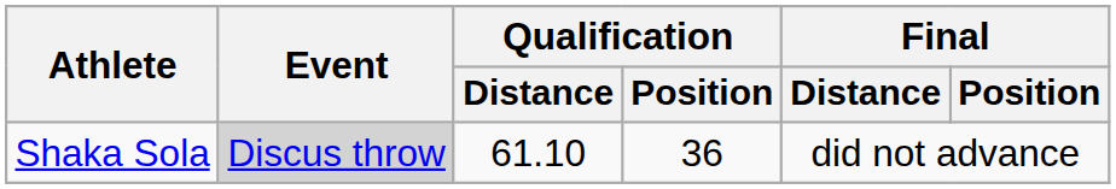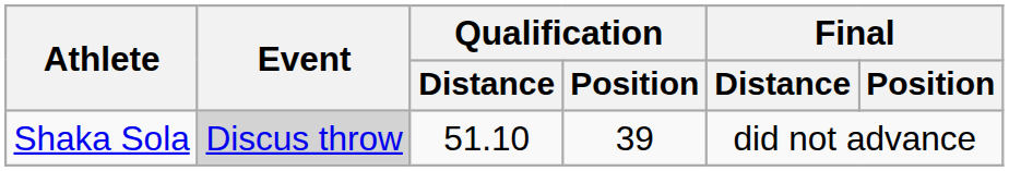 <table class=wikitable style="font-size:90%">
 <tr>
 <th rowspan="2">Athlete</th>
 <th rowspan="2">Event</th>
 <th colspan="2">Qualification</th>
 <th colspan="2">Final</th>
 </tr>
 <tr style="font-size:95%">
 <th>Distance</th>
 <th>Position</th>
 <th>Distance</th>
 <th>Position</th>
 </tr>
 <tr align=center>
 <td align=left><a href='#'>Shaka Sola</a></td>
 <td align=left style="background: lightgrey;"><a href='#'>Discus throw</a></td>
-<td>61.10</td>
-<td>36</td>
+<td>51.10</td>
+<td>39</td>
 <td colspan=2>did not advance</td>
 </tr>
 </table>
